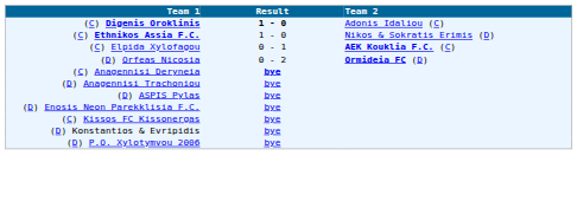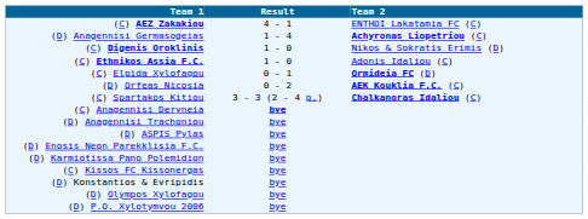 <table cellspacing="0" style="background: #EBF5FF; border: 1px #aaa solid; border-collapse: collapse; font-size: 95%; margin: 1em auto;" width=60%>
 <tr bgcolor=#006699 style="color:white;">
 <th width=30% align="right">Team 1</th>
 <th width=22% align="center">Result</th>
 <th width=35% align="left">Team 2</th>
 </tr>
 <tr>
+<td align=right>(<a href='#'>C</a>) <strong><a href='#'>AEZ Zakakiou</a></strong></td>
+<td align=center>4 - 1</td>
+<td align=left><a href='#'>ENTHOI Lakatamia FC</a> (<a href='#'>C</a>)</td>
+</tr>
+<tr>
+<td align=right>(<a href='#'>D</a>) <a href='#'>Anagennisi Germasogeias</a></td>
+<td align=center>1 - 4</td>
+<td align=left><strong><a href='#'>Achyronas Liopetriou</a></strong> (<a href='#'>C</a>)</td>
+</tr>
+<tr>
 <td align=right>(<a href='#'>C</a>) <strong><a href='#'>Digenis Oroklinis</a></strong></td>
-<td align=center><strong>1 - 0</strong></td>
-<td align=left><a href='#'>Adonis Idaliou</a> (<a href='#'>C</a>)</td>
+<td align=center>1 - 0</td>
+<td align=left><a href='#'>Nikos & Sokratis Erimis</a> (<a href='#'>D</a>)</td>
 </tr>
 <tr>
 <td align=right>(<a href='#'>C</a>) <strong><a href='#'>Ethnikos Assia F.C.</a></strong></td>
 <td align=center>1 - 0</td>
-<td align=left><a href='#'>Nikos & Sokratis Erimis</a> (<a href='#'>D</a>)</td>
+<td align=left><a href='#'>Adonis Idaliou</a> (<a href='#'>C</a>)</td>
 </tr>
 <tr>
 <td align=right>(<a href='#'>C</a>) <a href='#'>Elpida Xylofagou</a></td>
 <td align=center>0 - 1</td>
-<td align=left><strong><a href='#'>AEK Kouklia F.C.</a></strong> (<a href='#'>C</a>)</td>
+<td align=left><strong><a href='#'>Ormideia FC</a></strong> (<a href='#'>D</a>)</td>
 </tr>
 <tr>
 <td align=right>(<a href='#'>D</a>) <a href='#'>Orfeas Nicosia</a></td>
 <td align=center>0 - 2</td>
-<td align=left><strong><a href='#'>Ormideia FC</a></strong> (<a href='#'>D</a>)</td>
+<td align=left><strong><a href='#'>AEK Kouklia F.C.</a></strong> (<a href='#'>C</a>)</td>
+</tr>
+<tr>
+<td align=right>(<a href='#'>C</a>) <a href='#'>Spartakos Kitiou</a></td>
+<td align=center>3 - 3 (2 - 4 <a href='#'>p.</a>)</td>
+<td align=left><strong><a href='#'>Chalkanoras Idaliou</a></strong> (<a href='#'>C</a>)</td>
 </tr>
 <tr>
 <td align=right>(<a href='#'>C</a>) <a href='#'>Anagennisi Deryneia</a></td>
 <td align=center><strong><a href='#'>bye</a></strong></td>
 <td></td>
 </tr>
 <tr>
 <td align=right>(<a href='#'>D</a>) <a href='#'>Anagennisi Trachoniou</a></td>
 <td align=center><a href='#'>bye</a></td>
 <td></td>
 </tr>
 <tr>
 <td align=right>(<a href='#'>D</a>) <a href='#'>ASPIS Pylas</a></td>
 <td align=center><a href='#'>bye</a></td>
 <td></td>
 </tr>
 <tr>
 <td align=right>(<a href='#'>D</a>) <a href='#'>Enosis Neon Parekklisia F.C.</a></td>
 <td align=center><a href='#'>bye</a></td>
 <td></td>
 </tr>
 <tr>
+<td align=right>(<a href='#'>D</a>) <a href='#'>Karmiotissa Pano Polemidion</a></td>
+<td align=center><a href='#'>bye</a></td>
+<td></td>
+</tr>
+<tr>
 <td align=right>(<a href='#'>C</a>) <a href='#'>Kissos FC Kissonergas</a></td>
 <td align=center><a href='#'>bye</a></td>
 <td></td>
 </tr>
 <tr>
 <td align=right>(<a href='#'>D</a>) Konstantios & Evripidis</td>
+<td align=center><a href='#'>bye</a></td>
+<td></td>
+</tr>
+<tr>
+<td align=right>(<a href='#'>D</a>) <a href='#'>Olympos Xylofagou</a></td>
 <td align=center><a href='#'>bye</a></td>
 <td></td>
 </tr>
 <tr>
 <td align=right>(<a href='#'>D</a>) <a href='#'>P.O. Xylotymvou 2006</a></td>
 <td align=center><a href='#'>bye</a></td>
 <td></td>
 </tr>
 <tr>
 </tr>
 </table>
